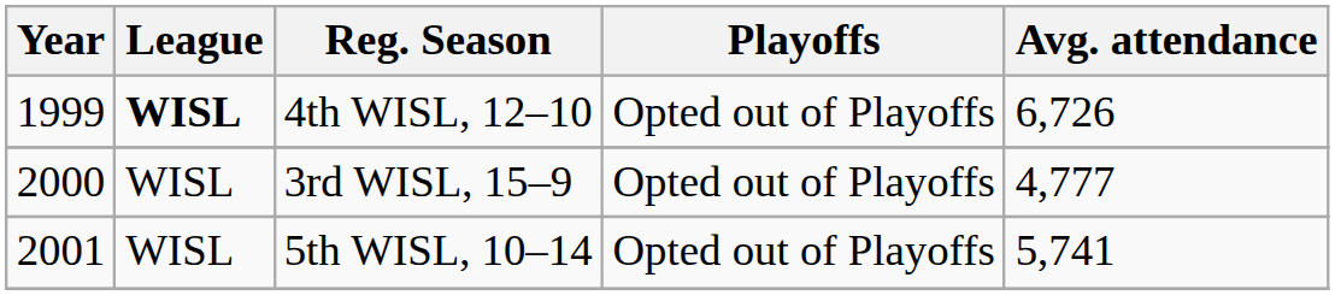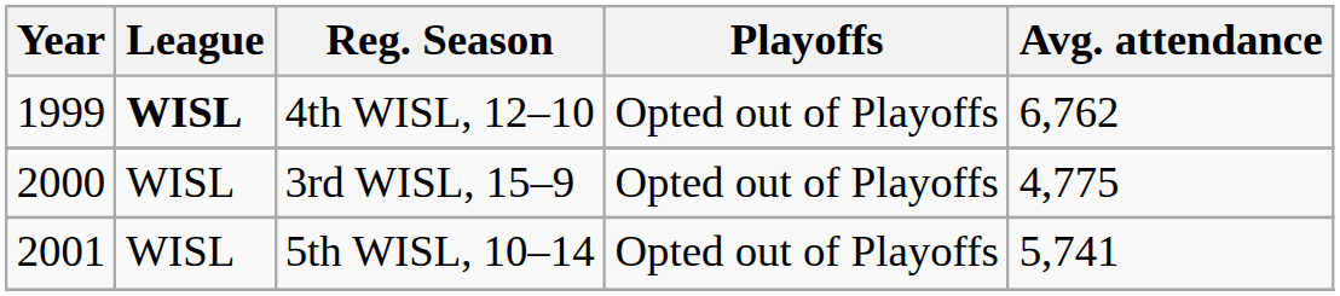 <table class="wikitable">
 <tr>
 <th>Year</th>
 <th>League</th>
 <th>Reg. Season</th>
 <th>Playoffs</th>
 <th>Avg. attendance</th>
 </tr>
 <tr>
 <td>1999</td>
 <td><strong>WISL</strong></td>
 <td>4th WISL, 12–10</td>
 <td>Opted out of Playoffs</td>
-<td>6,726</td>
+<td>6,762</td>
 </tr>
 <tr>
 </tr>
 <tr>
 <td>2000</td>
 <td>WISL</td>
 <td>3rd WISL, 15–9</td>
 <td>Opted out of Playoffs</td>
-<td>4,777</td>
+<td>4,775</td>
 </tr>
 <tr>
 </tr>
 <tr>
 <td>2001</td>
 <td>WISL</td>
 <td>5th WISL, 10–14</td>
 <td>Opted out of Playoffs</td>
 <td>5,741</td>
 </tr>
 <tr>
 </tr>
 <tr>
 </tr>
 </table>
